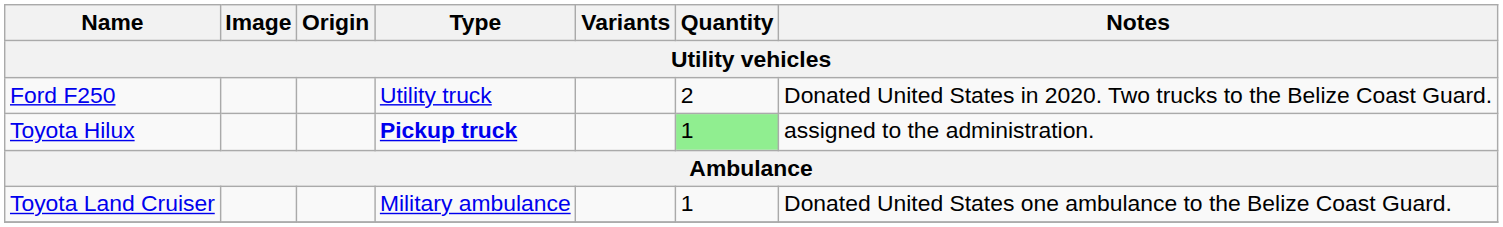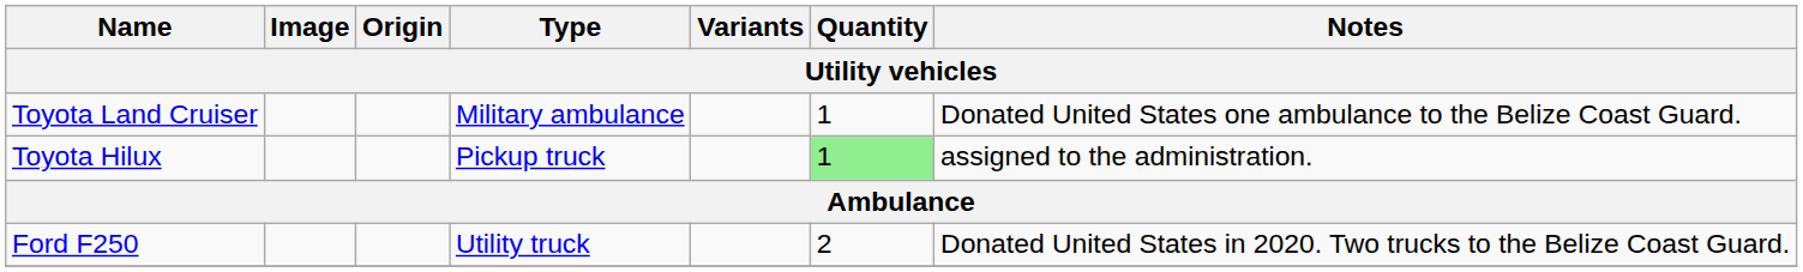 <table class="wikitable">
 <tr>
 <th>Name</th>
 <th>Image</th>
 <th>Origin</th>
 <th>Type</th>
 <th>Variants</th>
 <th>Quantity</th>
 <th>Notes</th>
 </tr>
 <tr>
 <th colspan="7">Utility vehicles</th>
 </tr>
 <tr>
+<td><a href='#'>Toyota Land Cruiser</a></td>
+<td></td>
+<td></td>
+<td><a href='#'>Military ambulance</a></td>
+<td></td>
+<td>1</td>
+<td>Donated United States one ambulance to the Belize Coast Guard.</td>
+</tr>
+<tr>
+<td><a href='#'>Toyota Hilux</a></td>
+<td></td>
+<td></td>
+<td><a href='#'>Pickup truck</a></td>
+<td></td>
+<td style="background: lightgreen;">1</td>
+<td>assigned to the administration.</td>
+</tr>
+<tr>
+<th colspan="7">Ambulance</th>
+</tr>
+<tr>
 <td><a href='#'>Ford F250</a></td>
 <td></td>
 <td></td>
 <td><a href='#'>Utility truck</a></td>
 <td></td>
 <td>2</td>
 <td>Donated United States in 2020. Two trucks to the Belize Coast Guard.</td>
 </tr>
 <tr>
-<td><a href='#'>Toyota Hilux</a></td>
-<td></td>
-<td></td>
-<td><strong><a href='#'>Pickup truck</a></strong></td>
-<td></td>
-<td style="background: lightgreen;">1</td>
-<td>assigned to the administration.</td>
-</tr>
-<tr>
-<th colspan="7">Ambulance</th>
-</tr>
-<tr>
-<td><a href='#'>Toyota Land Cruiser</a></td>
-<td></td>
-<td></td>
-<td><a href='#'>Military ambulance</a></td>
-<td></td>
-<td>1</td>
-<td>Donated United States one ambulance to the Belize Coast Guard.</td>
-</tr>
-<tr>
 </tr>
 </table>
